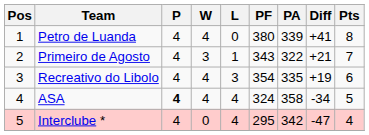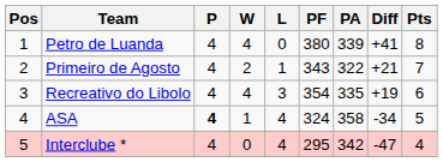 <table class="wikitable" style="text-align:center; font-size:90%">
 <tr>
 <th width=25>Pos</th>
 <th>Team</th>
 <th width=25>P</th>
 <th width=25>W</th>
 <th width=25>L</th>
 <th>PF</th>
 <th>PA</th>
 <th>Diff</th>
 <th width=25>Pts</th>
 </tr>
 <tr>
 <td>1</td>
 <td align=left><a href='#'>Petro de Luanda</a></td>
 <td>4</td>
 <td>4</td>
 <td>0</td>
 <td>380</td>
 <td>339</td>
 <td>+41</td>
 <td>8</td>
 </tr>
 <tr>
 <td>2</td>
 <td align=left><a href='#'>Primeiro de Agosto</a></td>
 <td>4</td>
-<td>3</td>
+<td>2</td>
 <td>1</td>
 <td>343</td>
 <td>322</td>
 <td>+21</td>
 <td>7</td>
 </tr>
 <tr>
 <td>3</td>
 <td align=left><a href='#'>Recreativo do Libolo</a></td>
 <td>4</td>
 <td>4</td>
 <td>3</td>
 <td>354</td>
 <td>335</td>
 <td>+19</td>
 <td>6</td>
 </tr>
 <tr>
 <td>4</td>
 <td align=left><a href='#'>ASA</a></td>
 <td><strong>4</strong></td>
-<td>4</td>
+<td>1</td>
 <td>4</td>
 <td>324</td>
 <td>358</td>
 <td>-34</td>
 <td>5</td>
 </tr>
 <tr bgcolor="#ffcccc">
 <td>5</td>
 <td align=left><a href='#'>Interclube</a> *</td>
 <td>4</td>
 <td>0</td>
 <td>4</td>
 <td>295</td>
 <td>342</td>
 <td>-47</td>
 <td>4</td>
 </tr>
 <tr>
 </tr>
 </table>
